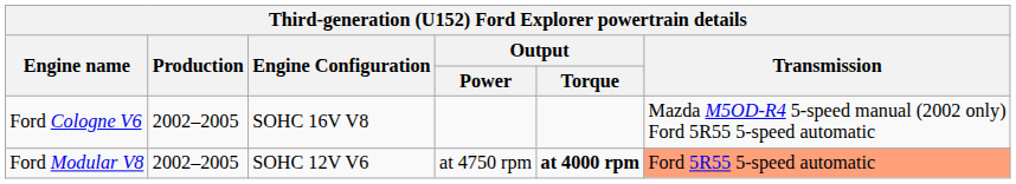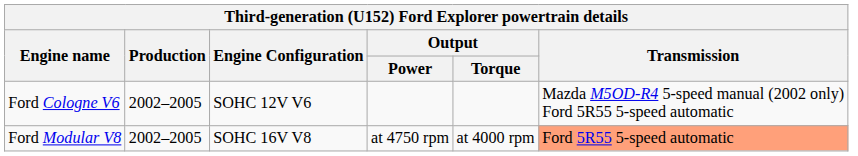 <table class="wikitable">
 <tr>
 <th colspan="6">Third-generation (U152) Ford Explorer powertrain details</th>
 </tr>
 <tr>
 <th rowspan="2">Engine name</th>
 <th rowspan="2">Production</th>
 <th rowspan="2">Engine Configuration</th>
 <th colspan="2">Output</th>
 <th rowspan="2">Transmission</th>
 </tr>
 <tr>
 <th>Power</th>
 <th>Torque</th>
 </tr>
 <tr>
 <td>Ford <em><a href='#'>Cologne V6</a></em></td>
 <td>2002–2005</td>
-<td> SOHC 16V V8</td>
+<td> SOHC 12V V6</td>
 <td></td>
 <td></td>
 <td>Mazda <a href='#'><em>M5OD-R4</em></a> 5-speed manual (2002 only)<br>Ford 5R55 5-speed automatic</td>
 </tr>
 <tr>
 <td>Ford <a href='#'><em>Modular V8</em></a></td>
 <td>2002–2005</td>
-<td> SOHC 12V V6</td>
+<td> SOHC 16V V8</td>
 <td> at 4750 rpm</td>
-<td><strong> at 4000 rpm</strong></td>
+<td> at 4000 rpm</td>
 <td style="background: lightsalmon;">Ford <a href='#'>5R55</a> 5-speed automatic</td>
 </tr>
 </table>
